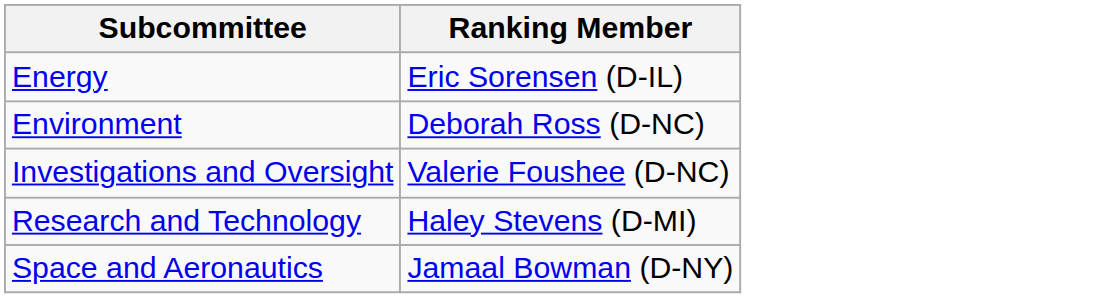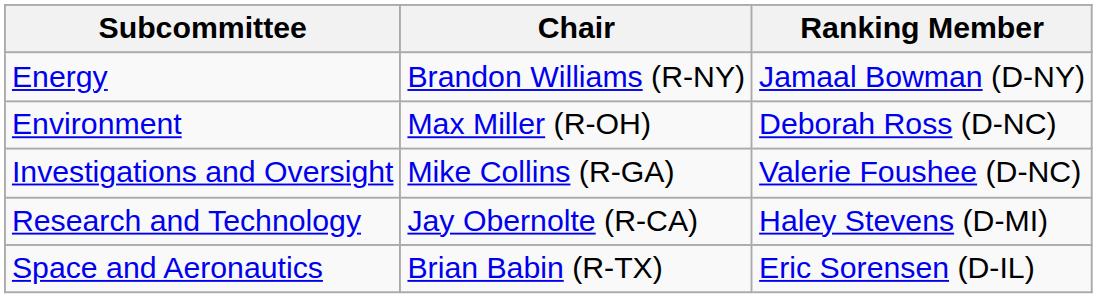 <table class="wikitable">
 <tr>
 <th>Subcommittee</th>
+<th>Chair</th>
 <th>Ranking Member</th>
 </tr>
 <tr>
 <td><a href='#'>Energy</a></td>
-<td><a href='#'>Eric Sorensen</a> (D-IL)</td>
+<td><a href='#'>Brandon Williams</a> (R-NY)</td>
+<td><a href='#'>Jamaal Bowman</a> (D-NY)</td>
 </tr>
 <tr>
 <td><a href='#'>Environment</a></td>
+<td><a href='#'>Max Miller</a> (R-OH)</td>
 <td><a href='#'>Deborah Ross</a> (D-NC)</td>
 </tr>
 <tr>
 <td><a href='#'>Investigations and Oversight</a></td>
+<td><a href='#'>Mike Collins</a> (R-GA)</td>
 <td><a href='#'>Valerie Foushee</a> (D-NC)</td>
 </tr>
 <tr>
 <td><a href='#'>Research and Technology</a></td>
+<td><a href='#'>Jay Obernolte</a> (R-CA)</td>
 <td><a href='#'>Haley Stevens</a> (D-MI)</td>
 </tr>
 <tr>
 <td><a href='#'>Space and Aeronautics</a></td>
-<td><a href='#'>Jamaal Bowman</a> (D-NY)</td>
+<td><a href='#'>Brian Babin</a> (R-TX)</td>
+<td><a href='#'>Eric Sorensen</a> (D-IL)</td>
 </tr>
 </table>
